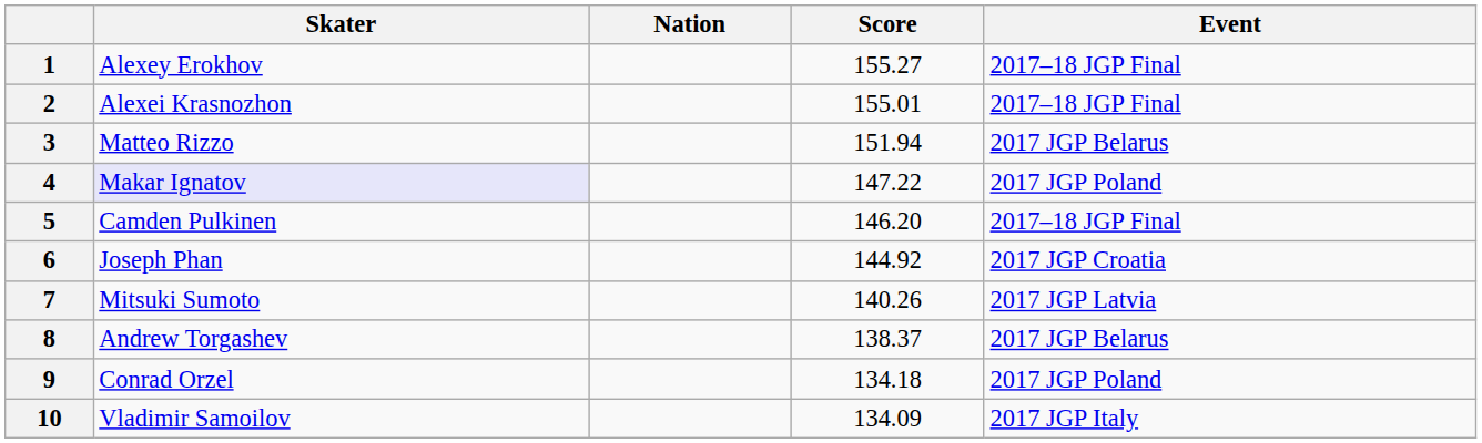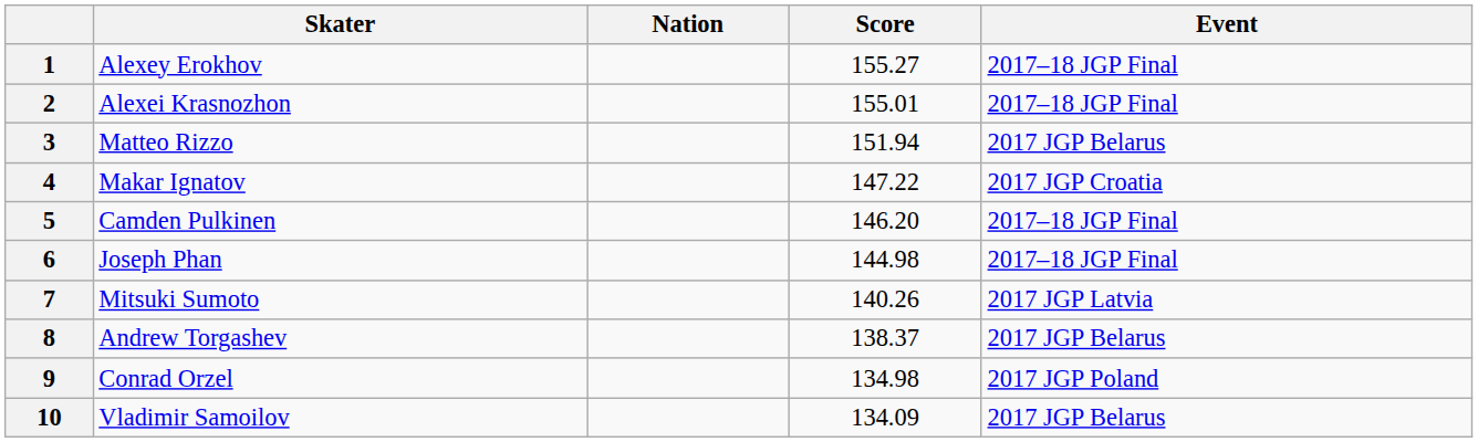 <table class="wikitable sortable" style="text-align:left; width:75%">
 <tr>
 <th scope="col"></th>
 <th scope="col">Skater</th>
 <th scope="col">Nation</th>
 <th scope="col">Score</th>
 <th scope="col">Event</th>
 </tr>
 <tr>
 <th scope="row">1</th>
 <td><a href='#'>Alexey Erokhov</a></td>
 <td></td>
 <td style="text-align:center;">155.27</td>
 <td><a href='#'>2017–18 JGP Final</a></td>
 </tr>
 <tr>
 <th scope="row">2</th>
 <td><a href='#'>Alexei Krasnozhon</a></td>
 <td></td>
 <td style="text-align:center;">155.01</td>
 <td><a href='#'>2017–18 JGP Final</a></td>
 </tr>
 <tr>
 <th scope="row">3</th>
 <td><a href='#'>Matteo Rizzo</a></td>
 <td></td>
 <td style="text-align:center;">151.94</td>
 <td><a href='#'>2017 JGP Belarus</a></td>
 </tr>
 <tr>
 <th scope="row">4</th>
-<td style="background: lavender;"><a href='#'>Makar Ignatov</a></td>
+<td><a href='#'>Makar Ignatov</a></td>
 <td></td>
 <td style="text-align:center;">147.22</td>
-<td><a href='#'>2017 JGP Poland</a></td>
+<td><a href='#'>2017 JGP Croatia</a></td>
 </tr>
 <tr>
 <th scope="row">5</th>
 <td><a href='#'>Camden Pulkinen</a></td>
 <td></td>
 <td style="text-align:center;">146.20</td>
 <td><a href='#'>2017–18 JGP Final</a></td>
 </tr>
 <tr>
 <th scope="row">6</th>
 <td><a href='#'>Joseph Phan</a></td>
 <td></td>
-<td style="text-align:center;">144.92</td>
-<td><a href='#'>2017 JGP Croatia</a></td>
+<td style="text-align:center;">144.98</td>
+<td><a href='#'>2017–18 JGP Final</a></td>
 </tr>
 <tr>
 <th scope="row">7</th>
 <td><a href='#'>Mitsuki Sumoto</a></td>
 <td></td>
 <td style="text-align:center;">140.26</td>
 <td><a href='#'>2017 JGP Latvia</a></td>
 </tr>
 <tr>
 <th scope="row">8</th>
 <td><a href='#'>Andrew Torgashev</a></td>
 <td></td>
 <td style="text-align:center;">138.37</td>
 <td><a href='#'>2017 JGP Belarus</a></td>
 </tr>
 <tr>
 <th scope="row">9</th>
 <td><a href='#'>Conrad Orzel</a></td>
 <td></td>
-<td style="text-align:center;">134.18</td>
+<td style="text-align:center;">134.98</td>
 <td><a href='#'>2017 JGP Poland</a></td>
 </tr>
 <tr>
 <th scope="row">10</th>
 <td><a href='#'>Vladimir Samoilov</a></td>
 <td></td>
 <td style="text-align:center;">134.09</td>
-<td><a href='#'>2017 JGP Italy</a></td>
+<td><a href='#'>2017 JGP Belarus</a></td>
 </tr>
 </table>
